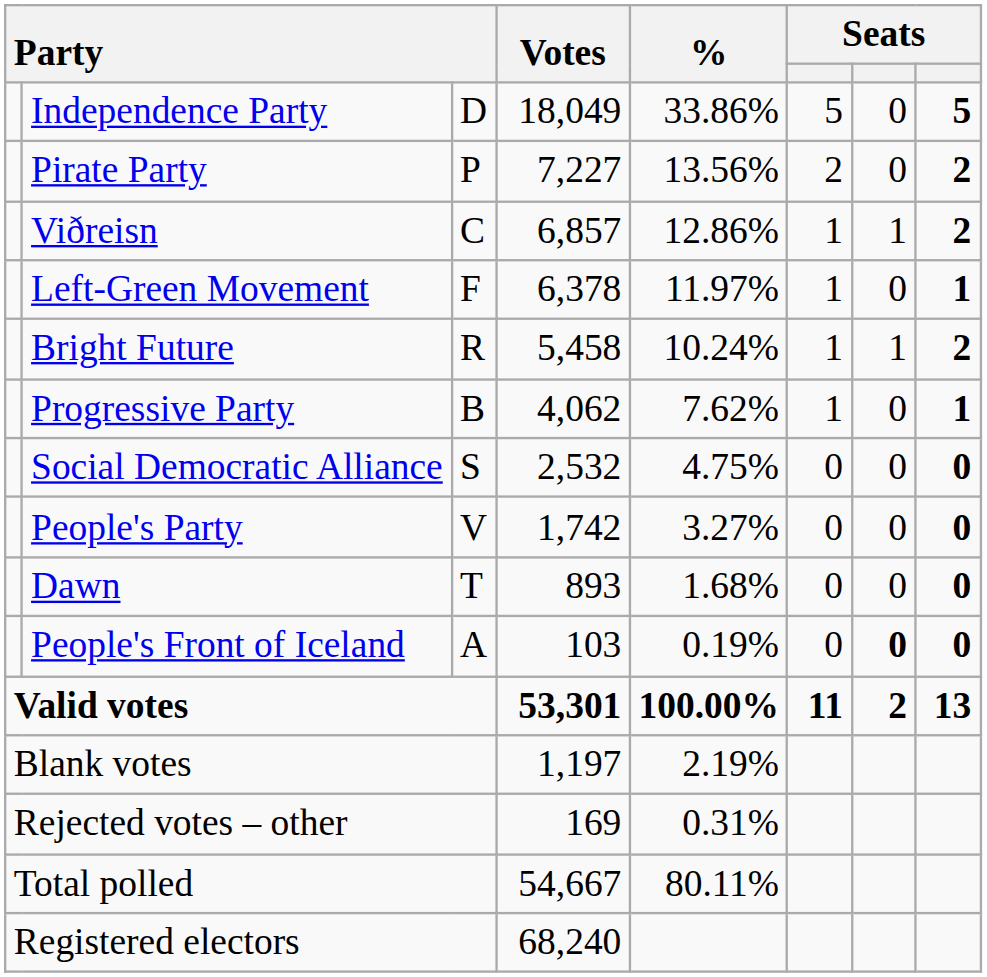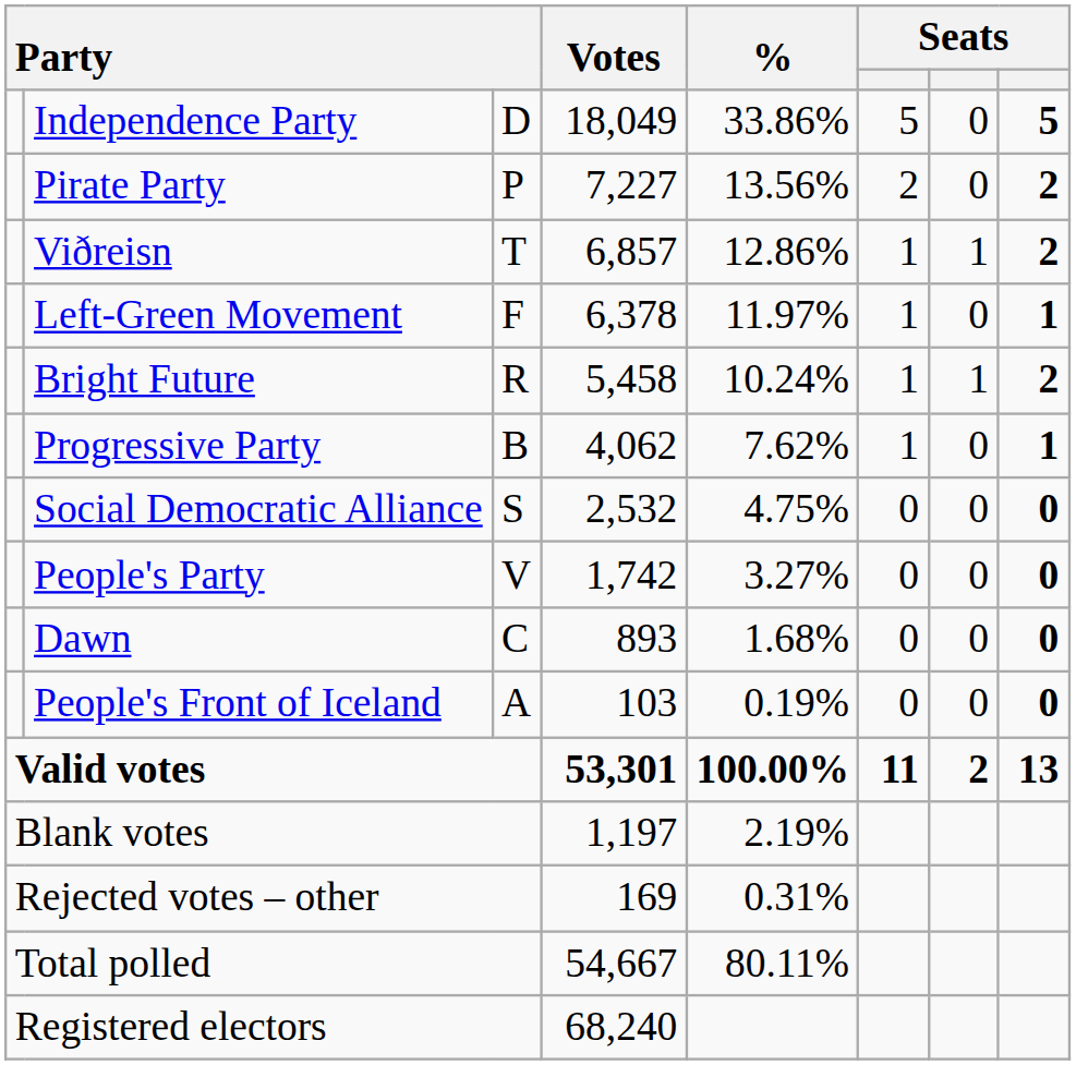 <table class="wikitable" border="1" style="text-align:right;">
 <tr>
 <th style="text-align:left;" valign=bottom rowspan=2 colspan=3>Party</th>
 <th align=center valign=bottom rowspan=2 width="50">Votes</th>
 <th align=center valign=bottom rowspan=2 width="50">%</th>
 <th colspan=3>Seats</th>
 </tr>
 <tr>
 <th align=center valign=bottom width="20"><small></small></th>
 <th align=center valign=bottom width="20"><small><a href='#'></a></small></th>
 <th align=center valign=bottom width="20"><small></small></th>
 </tr>
 <tr>
 <td></td>
 <td align=left><a href='#'>Independence Party</a></td>
 <td align=left>D</td>
 <td>18,049</td>
 <td>33.86%</td>
 <td>5</td>
 <td>0</td>
 <td><strong>5</strong></td>
 </tr>
 <tr>
 <td></td>
 <td align=left><a href='#'>Pirate Party</a></td>
 <td align=left>P</td>
 <td>7,227</td>
 <td>13.56%</td>
 <td>2</td>
 <td>0</td>
 <td><strong>2</strong></td>
 </tr>
 <tr>
 <td></td>
 <td align=left><a href='#'>Viðreisn</a></td>
-<td align=left>C</td>
+<td align=left>T</td>
 <td>6,857</td>
 <td>12.86%</td>
 <td>1</td>
 <td>1</td>
 <td><strong>2</strong></td>
 </tr>
 <tr>
 <td></td>
 <td align=left><a href='#'>Left-Green Movement</a></td>
 <td align=left>F</td>
 <td>6,378</td>
 <td>11.97%</td>
 <td>1</td>
 <td>0</td>
 <td><strong>1</strong></td>
 </tr>
 <tr>
 <td></td>
 <td align=left><a href='#'>Bright Future</a></td>
 <td align=left>R</td>
 <td>5,458</td>
 <td>10.24%</td>
 <td>1</td>
 <td>1</td>
 <td><strong>2</strong></td>
 </tr>
 <tr>
 <td></td>
 <td align=left><a href='#'>Progressive Party</a></td>
 <td align=left>B</td>
 <td>4,062</td>
 <td>7.62%</td>
 <td>1</td>
 <td>0</td>
 <td><strong>1</strong></td>
 </tr>
 <tr>
 <td></td>
 <td align=left style="white-space: nowrap;"><a href='#'>Social Democratic Alliance</a></td>
 <td align=left>S</td>
 <td>2,532</td>
 <td>4.75%</td>
 <td>0</td>
 <td>0</td>
 <td><strong>0</strong></td>
 </tr>
 <tr>
 <td></td>
 <td align=left><a href='#'>People's Party</a></td>
 <td align=left>V</td>
 <td>1,742</td>
 <td>3.27%</td>
 <td>0</td>
 <td>0</td>
 <td><strong>0</strong></td>
 </tr>
 <tr>
 <td></td>
 <td align=left><a href='#'>Dawn</a></td>
-<td align=left>T</td>
+<td align=left>C</td>
 <td>893</td>
 <td>1.68%</td>
 <td>0</td>
 <td>0</td>
 <td><strong>0</strong></td>
 </tr>
 <tr>
 <td></td>
 <td align=left><a href='#'>People's Front of Iceland</a></td>
 <td align=left>A</td>
 <td>103</td>
 <td>0.19%</td>
 <td>0</td>
-<td><strong>0</strong></td>
+<td>0</td>
 <td><strong>0</strong></td>
 </tr>
 <tr style="font-weight:bold">
 <td align=left colspan=3>Valid votes</td>
 <td>53,301</td>
 <td>100.00%</td>
 <td>11</td>
 <td>2</td>
 <td>13</td>
 </tr>
 <tr>
 <td align=left colspan=3>Blank votes</td>
 <td>1,197</td>
 <td>2.19%</td>
 <td></td>
 <td></td>
 <td></td>
 </tr>
 <tr>
 <td align=left colspan=3>Rejected votes – other</td>
 <td>169</td>
 <td>0.31%</td>
 <td></td>
 <td></td>
 <td></td>
 </tr>
 <tr>
 <td align=left colspan=3>Total polled</td>
 <td>54,667</td>
 <td>80.11%</td>
 <td></td>
 <td></td>
 <td></td>
 </tr>
 <tr>
 <td align=left colspan=3>Registered electors</td>
 <td>68,240</td>
 <td></td>
 <td></td>
 <td></td>
 <td></td>
 </tr>
 </table>
